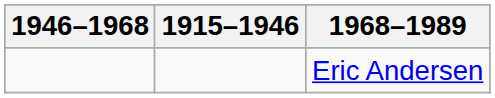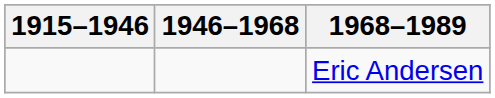 <table class="wikitable sortable">
 <tr>
+<th>1915–1946</th>
 <th>1946–1968</th>
-<th>1915–1946</th>
 <th>1968–1989</th>
 </tr>
 <tr>
 <td></td>
 <td></td>
 <td><a href='#'>Eric Andersen</a></td>
 </tr>
 </table>
